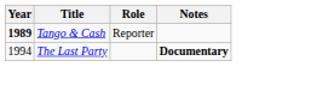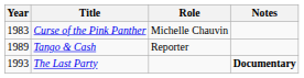 <table class="wikitable sortable">
 <tr>
 <th>Year</th>
 <th>Title</th>
 <th>Role</th>
 <th>Notes</th>
 </tr>
 <tr>
-<td><strong>1989</strong></td>
+<td>1983</td>
+<td><em><a href='#'>Curse of the Pink Panther</a></em></td>
+<td>Michelle Chauvin</td>
+<td></td>
+</tr>
+<tr>
+<td>1989</td>
 <td><em><a href='#'>Tango & Cash</a></em></td>
 <td>Reporter</td>
 <td></td>
 </tr>
 <tr>
-<td>1994</td>
+<td>1993</td>
 <td><a href='#'><em>The Last Party</em></a></td>
 <td></td>
 <td><strong>Documentary</strong></td>
 </tr>
 </table>
